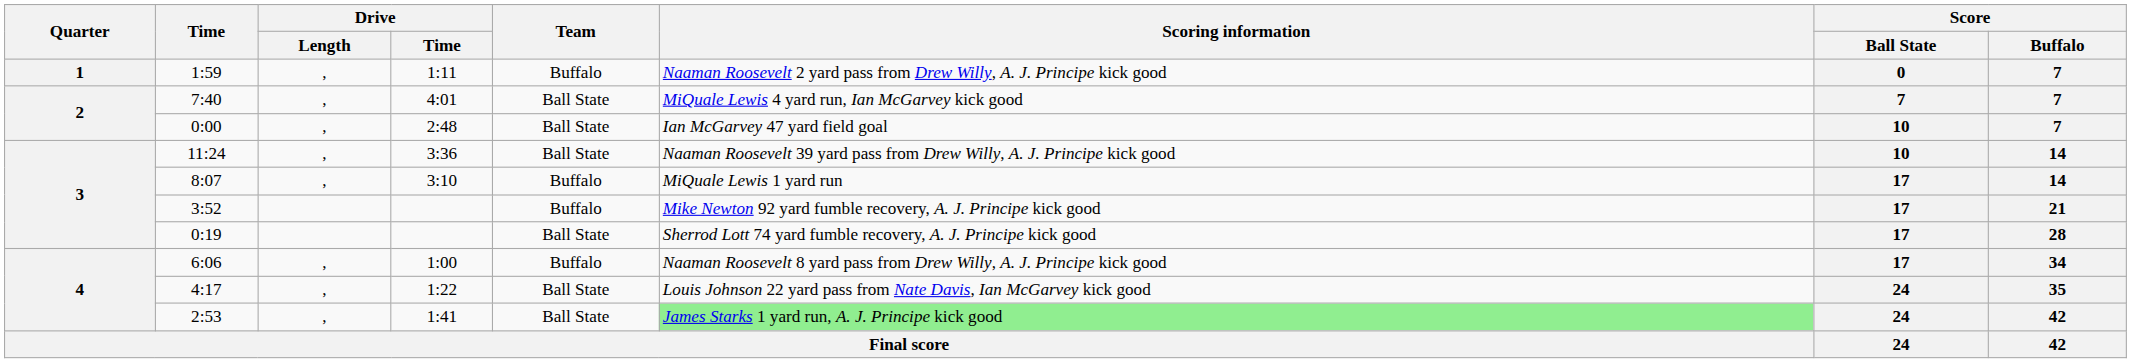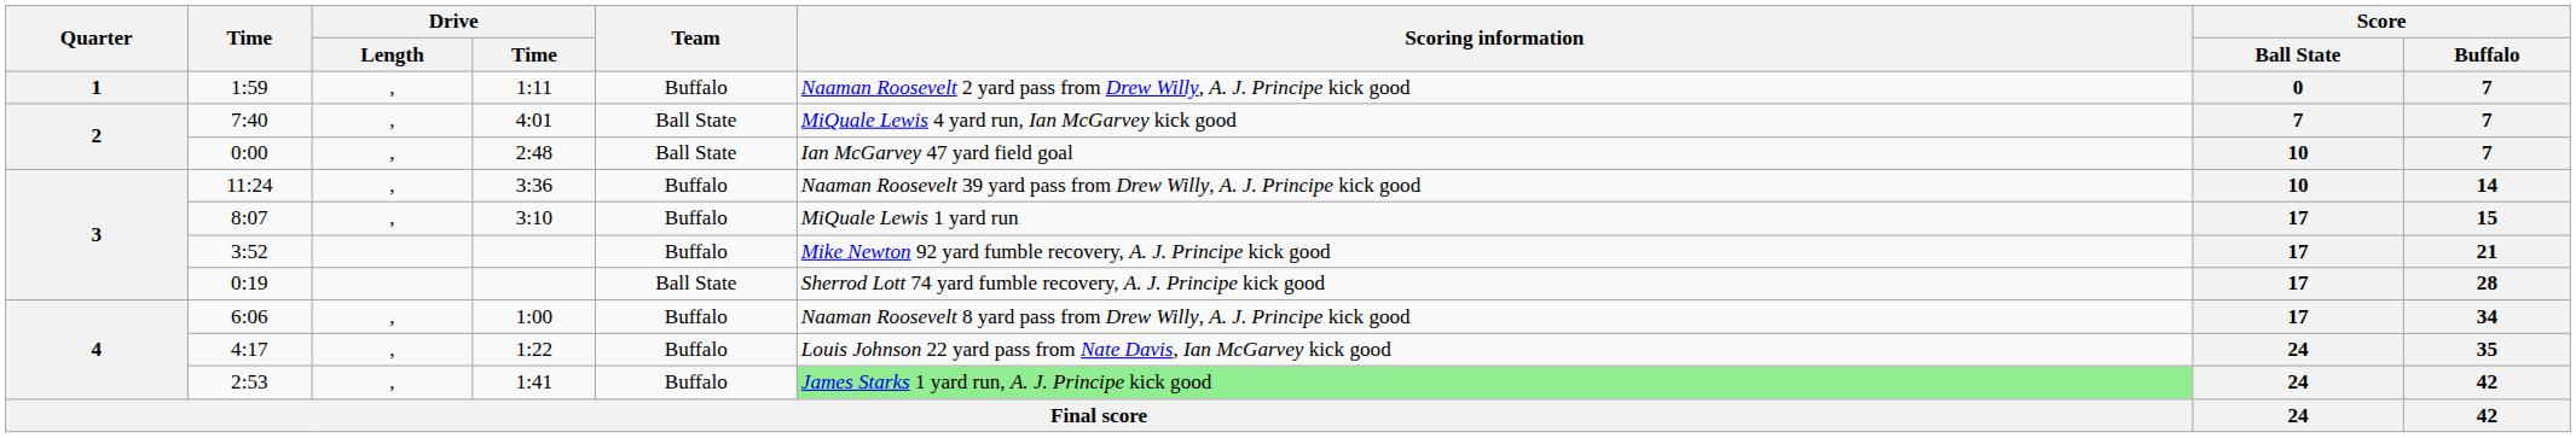 <table class=wikitable style="text-align:center;" width=100%>
 <tr>
 <th rowspan=2>Quarter</th>
 <th rowspan=2>Time</th>
 <th colspan=2>Drive</th>
 <th rowspan=2>Team</th>
 <th rowspan=2>Scoring information</th>
 <th colspan=2>Score</th>
 </tr>
 <tr>
 <th>Length</th>
 <th>Time</th>
 <th>Ball State</th>
 <th>Buffalo</th>
 </tr>
 <tr>
 <th rowspan=1>1</th>
 <td>1:59</td>
 <td>, </td>
 <td>1:11</td>
 <td>Buffalo</td>
 <td align=left><em><a href='#'>Naaman Roosevelt</a></em> 2 yard pass from <em><a href='#'>Drew Willy</a></em>, <em>A. J. Principe</em> kick good</td>
 <th>0</th>
 <th>7</th>
 </tr>
 <tr>
 <th rowspan=2>2</th>
 <td>7:40</td>
 <td>, </td>
 <td>4:01</td>
 <td>Ball State</td>
 <td align=left><em><a href='#'>MiQuale Lewis</a></em> 4 yard run, <em>Ian McGarvey</em> kick good</td>
 <th>7</th>
 <th>7</th>
 </tr>
 <tr>
 <td>0:00</td>
 <td>, </td>
 <td>2:48</td>
 <td>Ball State</td>
 <td align=left><em>Ian McGarvey</em> 47 yard field goal</td>
 <th>10</th>
 <th>7</th>
 </tr>
 <tr>
 <th rowspan=4>3</th>
 <td>11:24</td>
 <td>, </td>
 <td>3:36</td>
-<td>Ball State</td>
+<td>Buffalo</td>
 <td align=left><em>Naaman Roosevelt</em> 39 yard pass from <em>Drew Willy</em>, <em>A. J. Principe</em> kick good</td>
 <th>10</th>
 <th>14</th>
 </tr>
 <tr>
 <td>8:07</td>
 <td>, </td>
 <td>3:10</td>
 <td>Buffalo</td>
 <td align=left><em>MiQuale Lewis</em> 1 yard run</td>
 <th>17</th>
-<th>14</th>
+<th>15</th>
 </tr>
 <tr>
 <td>3:52</td>
 <td></td>
 <td></td>
 <td>Buffalo</td>
 <td align=left><em><a href='#'>Mike Newton</a></em> 92 yard fumble recovery, <em>A. J. Principe</em> kick good</td>
 <th>17</th>
 <th>21</th>
 </tr>
 <tr>
 <td>0:19</td>
 <td></td>
 <td></td>
 <td>Ball State</td>
 <td align=left><em>Sherrod Lott</em> 74 yard fumble recovery, <em>A. J. Principe</em> kick good</td>
 <th>17</th>
 <th>28</th>
 </tr>
 <tr>
 <th rowspan=3>4</th>
 <td>6:06</td>
 <td>, </td>
 <td>1:00</td>
 <td>Buffalo</td>
 <td align=left><em>Naaman Roosevelt</em> 8 yard pass from <em>Drew Willy</em>, <em>A. J. Principe</em> kick good</td>
 <th>17</th>
 <th>34</th>
 </tr>
 <tr>
 <td>4:17</td>
 <td>, </td>
 <td>1:22</td>
-<td>Ball State</td>
+<td>Buffalo</td>
 <td align=left><em>Louis Johnson</em> 22 yard pass from <em><a href='#'>Nate Davis</a></em>, <em>Ian McGarvey</em> kick good</td>
 <th>24</th>
 <th>35</th>
 </tr>
 <tr>
 <td>2:53</td>
 <td>, </td>
 <td>1:41</td>
-<td>Ball State</td>
+<td>Buffalo</td>
 <td align=left style="background: lightgreen;"><em><a href='#'>James Starks</a></em> 1 yard run, <em>A. J. Principe</em> kick good</td>
 <th>24</th>
 <th>42</th>
 </tr>
 <tr>
 <th colspan=6>Final score</th>
 <th>24</th>
 <th>42</th>
 </tr>
 </table>
